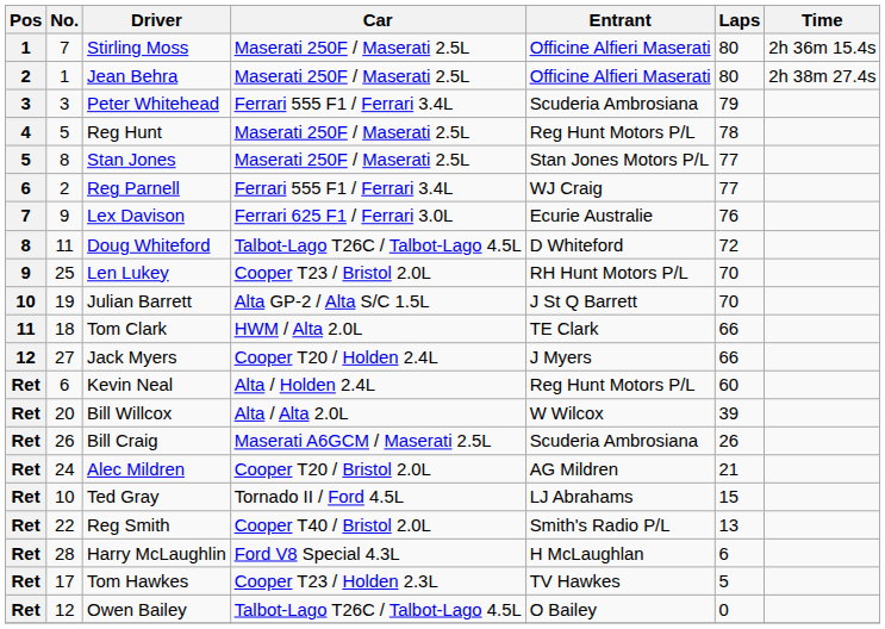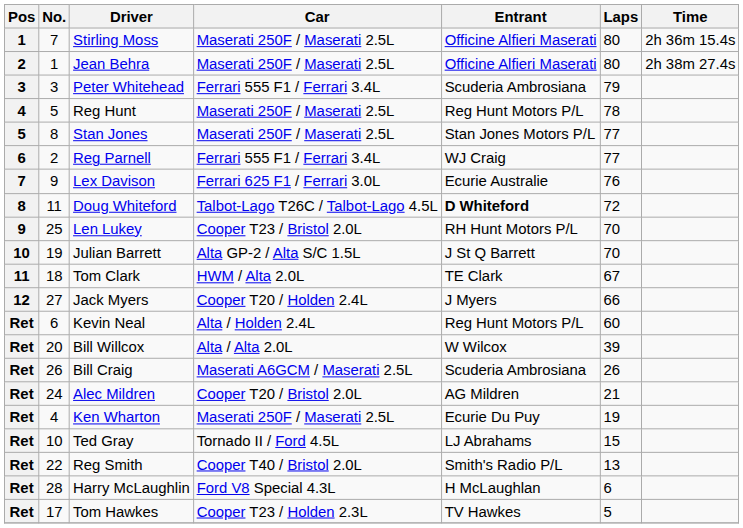 <table class="wikitable" style="font-size: 95%;">
 <tr>
 <th>Pos</th>
 <th>No.</th>
 <th>Driver</th>
 <th>Car</th>
 <th>Entrant</th>
 <th>Laps</th>
 <th>Time</th>
 </tr>
 <tr>
 <th>1</th>
 <td align="center">7</td>
 <td> <a href='#'>Stirling Moss</a></td>
 <td><a href='#'>Maserati 250F</a> / <a href='#'>Maserati</a> 2.5L</td>
 <td><a href='#'>Officine Alfieri Maserati</a></td>
 <td>80</td>
 <td>2h 36m 15.4s</td>
 </tr>
 <tr>
 <th>2</th>
 <td align="center">1</td>
 <td> <a href='#'>Jean Behra</a></td>
 <td><a href='#'>Maserati 250F</a> / <a href='#'>Maserati</a> 2.5L</td>
 <td><a href='#'>Officine Alfieri Maserati</a></td>
 <td>80</td>
 <td>2h 38m 27.4s</td>
 </tr>
 <tr>
 <th>3</th>
 <td align="center">3</td>
 <td> <a href='#'>Peter Whitehead</a></td>
 <td><a href='#'>Ferrari</a> 555 F1 / <a href='#'>Ferrari</a> 3.4L</td>
 <td>Scuderia Ambrosiana</td>
 <td>79</td>
 <td></td>
 </tr>
 <tr>
 <th>4</th>
 <td align="center">5</td>
 <td> Reg Hunt</td>
 <td><a href='#'>Maserati 250F</a> / <a href='#'>Maserati</a> 2.5L</td>
 <td>Reg Hunt Motors P/L</td>
 <td>78</td>
 <td></td>
 </tr>
 <tr>
 <th>5</th>
 <td align="center">8</td>
 <td> <a href='#'>Stan Jones</a></td>
 <td><a href='#'>Maserati 250F</a> / <a href='#'>Maserati</a> 2.5L</td>
 <td>Stan Jones Motors P/L</td>
 <td>77</td>
 <td></td>
 </tr>
 <tr>
 <th>6</th>
 <td align="center">2</td>
 <td> <a href='#'>Reg Parnell</a></td>
 <td><a href='#'>Ferrari</a> 555 F1 / <a href='#'>Ferrari</a> 3.4L</td>
 <td>WJ Craig</td>
 <td>77</td>
 <td></td>
 </tr>
 <tr>
 <th>7</th>
 <td align="center">9</td>
 <td> <a href='#'>Lex Davison</a></td>
 <td><a href='#'>Ferrari 625 F1</a> / <a href='#'>Ferrari</a> 3.0L</td>
 <td>Ecurie Australie</td>
 <td>76</td>
 <td></td>
 </tr>
 <tr>
 <th>8</th>
 <td align="center">11</td>
 <td> <a href='#'>Doug Whiteford</a></td>
 <td><a href='#'>Talbot-Lago</a> T26C / <a href='#'>Talbot-Lago</a> 4.5L</td>
-<td>D Whiteford</td>
+<td><strong>D Whiteford</strong></td>
 <td>72</td>
 <td></td>
 </tr>
 <tr>
 <th>9</th>
 <td align="center">25</td>
 <td> <a href='#'>Len Lukey</a></td>
 <td><a href='#'>Cooper</a> T23 / <a href='#'>Bristol</a> 2.0L</td>
 <td>RH Hunt Motors P/L</td>
 <td>70</td>
 <td></td>
 </tr>
 <tr>
 <th>10</th>
 <td align="center">19</td>
 <td> Julian Barrett</td>
 <td><a href='#'>Alta</a> GP-2 / <a href='#'>Alta</a> S/C 1.5L</td>
 <td>J St Q Barrett</td>
 <td>70</td>
 <td></td>
 </tr>
 <tr>
 <th>11</th>
 <td align="center">18</td>
 <td> Tom Clark</td>
 <td><a href='#'>HWM</a> / <a href='#'>Alta</a> 2.0L</td>
 <td>TE Clark</td>
-<td>66</td>
+<td>67</td>
 <td></td>
 </tr>
 <tr>
 <th>12</th>
 <td align="center">27</td>
 <td> Jack Myers</td>
 <td><a href='#'>Cooper</a> T20 / <a href='#'>Holden</a> 2.4L</td>
 <td>J Myers</td>
 <td>66</td>
 <td></td>
 </tr>
 <tr>
 <th>Ret</th>
 <td align="center">6</td>
 <td> Kevin Neal</td>
 <td><a href='#'>Alta</a> / <a href='#'>Holden</a> 2.4L</td>
 <td>Reg Hunt Motors P/L</td>
 <td>60</td>
 <td></td>
 </tr>
 <tr>
 <th>Ret</th>
 <td align="center">20</td>
 <td> Bill Willcox</td>
 <td><a href='#'>Alta</a> / <a href='#'>Alta</a> 2.0L</td>
 <td>W Wilcox</td>
 <td>39</td>
 <td></td>
 </tr>
 <tr>
 <th>Ret</th>
 <td align="center">26</td>
 <td> Bill Craig</td>
 <td><a href='#'>Maserati A6GCM</a> / <a href='#'>Maserati</a> 2.5L</td>
 <td>Scuderia Ambrosiana</td>
 <td>26</td>
 <td></td>
 </tr>
 <tr>
 <th>Ret</th>
 <td align="center">24</td>
 <td> <a href='#'>Alec Mildren</a></td>
 <td><a href='#'>Cooper</a> T20 / <a href='#'>Bristol</a> 2.0L</td>
 <td>AG Mildren</td>
 <td>21</td>
 <td></td>
 </tr>
 <tr>
 <th>Ret</th>
+<td align="center">4</td>
+<td> <a href='#'>Ken Wharton</a></td>
+<td><a href='#'>Maserati 250F</a> / <a href='#'>Maserati</a> 2.5L</td>
+<td>Ecurie Du Puy</td>
+<td>19</td>
+<td></td>
+</tr>
+<tr>
+<th>Ret</th>
 <td align="center">10</td>
 <td> Ted Gray</td>
 <td>Tornado II / <a href='#'>Ford</a> 4.5L</td>
 <td>LJ Abrahams</td>
 <td>15</td>
 <td></td>
 </tr>
 <tr>
 <th>Ret</th>
 <td align="center">22</td>
 <td> Reg Smith</td>
 <td><a href='#'>Cooper</a> T40 / <a href='#'>Bristol</a> 2.0L</td>
 <td>Smith's Radio P/L</td>
 <td>13</td>
 <td></td>
 </tr>
 <tr>
 <th>Ret</th>
 <td align="center">28</td>
 <td> Harry McLaughlin</td>
 <td><a href='#'>Ford V8</a> Special 4.3L</td>
 <td>H McLaughlan</td>
 <td>6</td>
 <td></td>
 </tr>
 <tr>
 <th>Ret</th>
 <td align="center">17</td>
 <td> Tom Hawkes</td>
 <td><a href='#'>Cooper</a> T23 / <a href='#'>Holden</a> 2.3L</td>
 <td>TV Hawkes</td>
 <td>5</td>
 <td></td>
 </tr>
 <tr>
-<th>Ret</th>
-<td align="center">12</td>
-<td> Owen Bailey</td>
-<td><a href='#'>Talbot-Lago</a> T26C / <a href='#'>Talbot-Lago</a> 4.5L</td>
-<td>O Bailey</td>
-<td>0</td>
-<td></td>
-</tr>
-<tr>
 </tr>
 </table>
